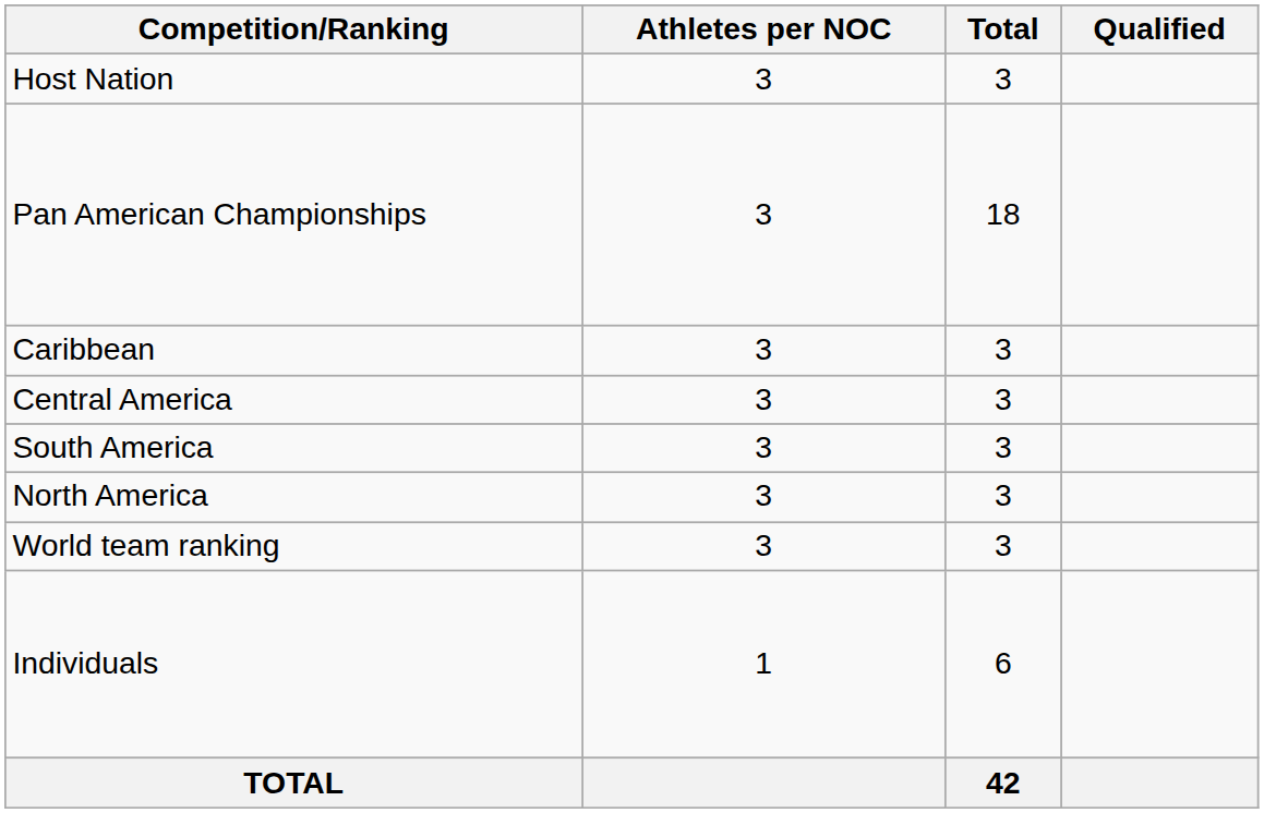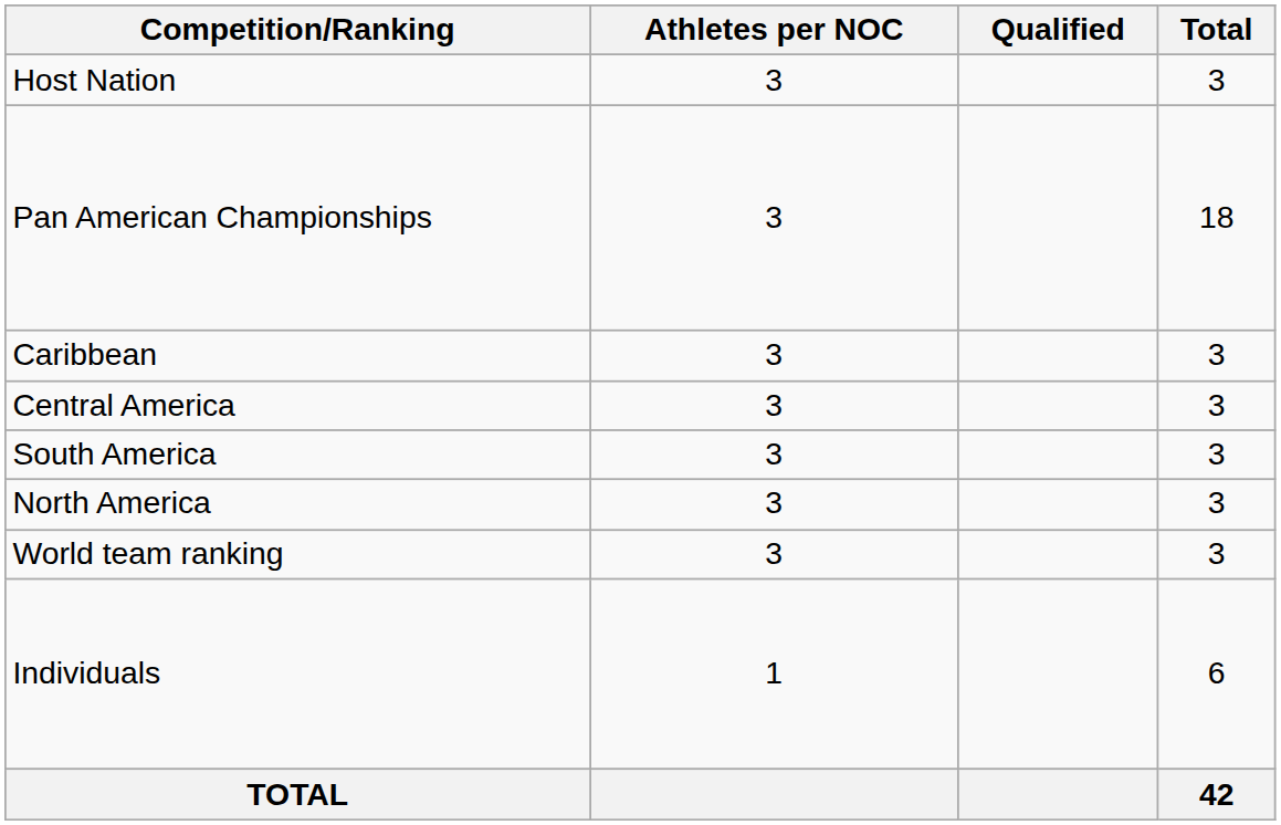 <table class = "wikitable" width=650>
 <tr>
 <th>Competition/Ranking</th>
 <th>Athletes per NOC</th>
+<th>Qualified</th>
 <th>Total</th>
-<th>Qualified</th>
 </tr>
 <tr>
 <td>Host Nation</td>
 <td align=center>3</td>
+<td></td>
 <td align=center>3</td>
-<td></td>
 </tr>
 <tr>
 <td>Pan American Championships</td>
 <td align=center>3</td>
+<td><br><br><br><br><br><br></td>
 <td align=center>18</td>
-<td><br><br><br><br><br><br></td>
 </tr>
 <tr>
 <td>Caribbean</td>
 <td align=center>3</td>
+<td></td>
 <td align=center>3</td>
-<td></td>
 </tr>
 <tr>
 <td>Central America</td>
 <td align=center>3</td>
+<td></td>
 <td align=center>3</td>
-<td></td>
 </tr>
 <tr>
 <td>South America</td>
 <td align=center>3</td>
+<td></td>
 <td align=center>3</td>
-<td></td>
 </tr>
 <tr>
 <td>North America</td>
 <td align=center>3</td>
+<td></td>
 <td align=center>3</td>
-<td></td>
 </tr>
 <tr>
 <td>World team ranking</td>
 <td align=center>3</td>
+<td></td>
 <td align=center>3</td>
-<td></td>
 </tr>
 <tr>
 <td>Individuals</td>
 <td align=center>1</td>
+<td><br><br><br><br><br></td>
 <td align=center>6</td>
-<td><br><br><br><br><br></td>
 </tr>
 <tr>
 <th>TOTAL</th>
 <th></th>
+<th></th>
 <th>42</th>
-<th></th>
 </tr>
 </table>
